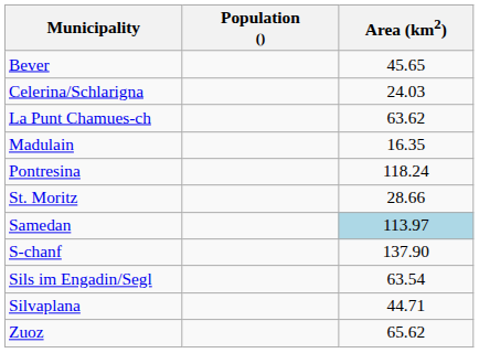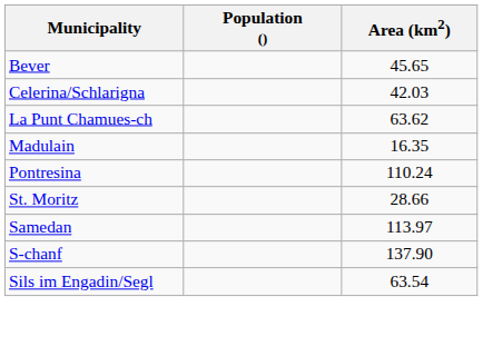 <table class="wikitable">
 <tr>
 <th width="160">Municipality</th>
 <th width="140">Population <small><br>()</small></th>
 <th width="120">Area (km<sup>2</sup>)</th>
 </tr>
 <tr>
 <td><a href='#'>Bever</a></td>
 <td align="center"></td>
 <td align="center">45.65</td>
 </tr>
 <tr>
 <td><a href='#'>Celerina/Schlarigna</a></td>
 <td align="center"></td>
-<td align="center">24.03</td>
+<td align="center">42.03</td>
 </tr>
 <tr>
 <td><a href='#'>La Punt Chamues-ch</a></td>
 <td align="center"></td>
 <td align="center">63.62</td>
 </tr>
 <tr>
 <td><a href='#'>Madulain</a></td>
 <td align="center"></td>
 <td align="center">16.35</td>
 </tr>
 <tr>
 <td><a href='#'>Pontresina</a></td>
 <td align="center"></td>
-<td align="center">118.24</td>
+<td align="center">110.24</td>
 </tr>
 <tr>
 <td><a href='#'>St. Moritz</a></td>
 <td align="center"></td>
 <td align="center">28.66</td>
 </tr>
 <tr>
 <td><a href='#'>Samedan</a></td>
 <td align="center"></td>
-<td align="center" style="background: lightblue;">113.97</td>
+<td align="center">113.97</td>
 </tr>
 <tr>
 <td><a href='#'>S-chanf</a></td>
 <td align="center"></td>
 <td align="center">137.90</td>
 </tr>
 <tr>
 <td><a href='#'>Sils im Engadin/Segl</a></td>
 <td align="center"></td>
 <td align="center">63.54</td>
 </tr>
-<tr>
-<td><a href='#'>Silvaplana</a></td>
-<td align="center"></td>
-<td align="center">44.71</td>
-</tr>
-<tr>
-<td><a href='#'>Zuoz</a></td>
-<td align="center"></td>
-<td align="center">65.62</td>
-</tr>
 </table>
